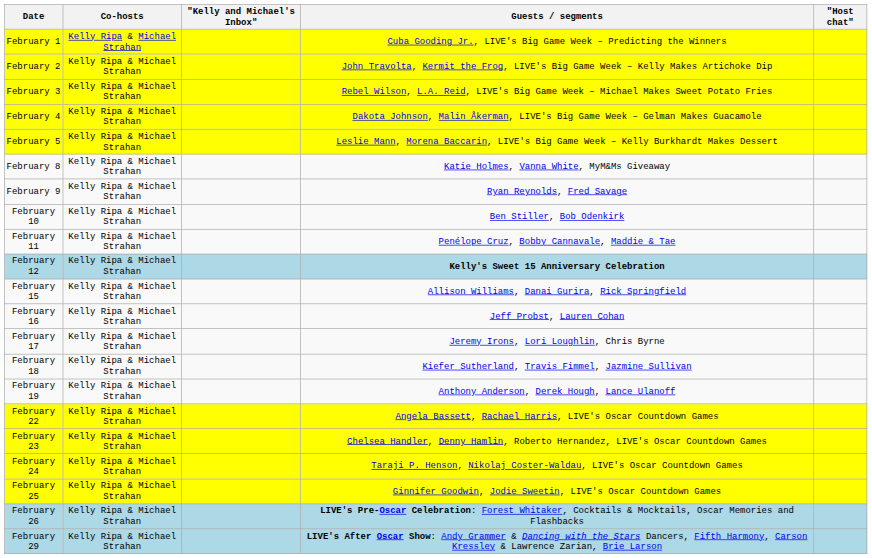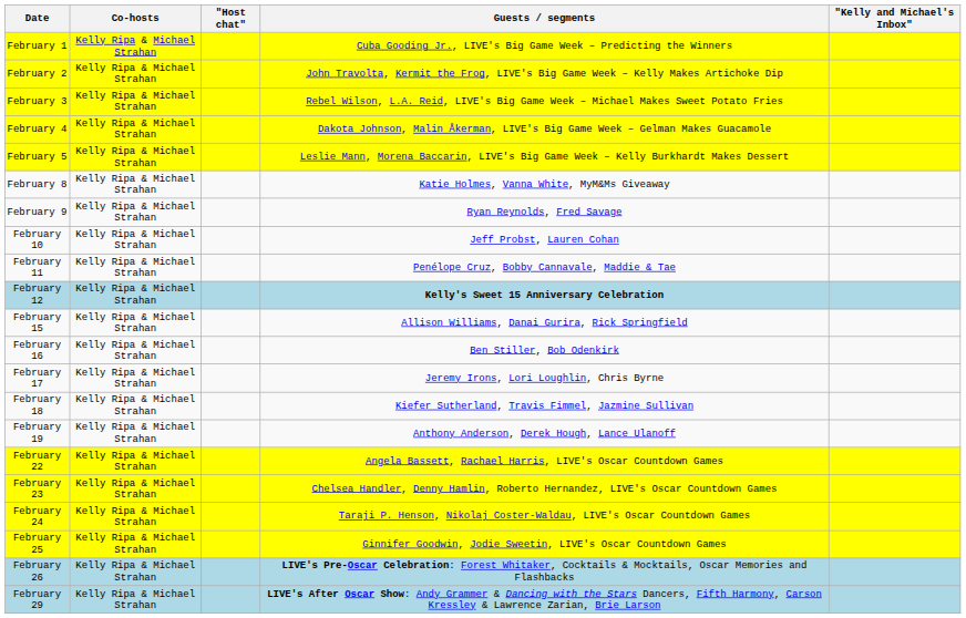 <table class="wikitable sortable" style="text-align:center;">
 <tr>
 <th>Date</th>
 <th>Co-hosts</th>
+<th>"Host chat"</th>
+<th>Guests / segments</th>
 <th>"Kelly and Michael's Inbox"</th>
-<th>Guests / segments</th>
-<th>"Host chat"</th>
 </tr>
 <tr style="background:yellow;">
 <td>February 1</td>
 <td><a href='#'>Kelly Ripa</a> & <a href='#'>Michael Strahan</a></td>
 <td></td>
 <td><a href='#'>Cuba Gooding Jr.</a>, LIVE's Big Game Week – Predicting the Winners</td>
 <td></td>
 </tr>
 <tr style="background:yellow;">
 <td>February 2</td>
 <td>Kelly Ripa & Michael Strahan</td>
 <td></td>
 <td><a href='#'>John Travolta</a>, <a href='#'>Kermit the Frog</a>, LIVE's Big Game Week – Kelly Makes Artichoke Dip</td>
 <td></td>
 </tr>
 <tr style="background:yellow;">
 <td>February 3</td>
 <td>Kelly Ripa & Michael Strahan</td>
 <td></td>
 <td><a href='#'>Rebel Wilson</a>, <a href='#'>L.A. Reid</a>, LIVE's Big Game Week – Michael Makes Sweet Potato Fries</td>
 <td></td>
 </tr>
 <tr style="background:yellow;">
 <td>February 4</td>
 <td>Kelly Ripa & Michael Strahan</td>
 <td></td>
 <td><a href='#'>Dakota Johnson</a>, <a href='#'>Malin Åkerman</a>, LIVE's Big Game Week – Gelman Makes Guacamole</td>
 <td></td>
 </tr>
 <tr style="background:yellow;">
 <td>February 5</td>
 <td>Kelly Ripa & Michael Strahan</td>
 <td></td>
 <td><a href='#'>Leslie Mann</a>, <a href='#'>Morena Baccarin</a>, LIVE's Big Game Week – Kelly Burkhardt Makes Dessert</td>
 <td></td>
 </tr>
 <tr>
 <td>February 8</td>
 <td>Kelly Ripa & Michael Strahan</td>
 <td></td>
 <td><a href='#'>Katie Holmes</a>, <a href='#'>Vanna White</a>, MyM&Ms Giveaway</td>
 <td></td>
 </tr>
 <tr>
 <td>February 9</td>
 <td>Kelly Ripa & Michael Strahan</td>
 <td></td>
 <td><a href='#'>Ryan Reynolds</a>, <a href='#'>Fred Savage</a></td>
 <td></td>
 </tr>
 <tr>
 <td>February 10</td>
 <td>Kelly Ripa & Michael Strahan</td>
 <td></td>
-<td><a href='#'>Ben Stiller</a>, <a href='#'>Bob Odenkirk</a></td>
+<td><a href='#'>Jeff Probst</a>, <a href='#'>Lauren Cohan</a></td>
 <td></td>
 </tr>
 <tr>
 <td>February 11</td>
 <td>Kelly Ripa & Michael Strahan</td>
 <td></td>
 <td><a href='#'>Penélope Cruz</a>, <a href='#'>Bobby Cannavale</a>, <a href='#'>Maddie & Tae</a></td>
 <td></td>
 </tr>
 <tr style="background:lightblue;">
 <td>February 12</td>
 <td>Kelly Ripa & Michael Strahan</td>
 <td></td>
 <td><strong>Kelly's Sweet 15 Anniversary Celebration</strong></td>
 <td></td>
 </tr>
 <tr>
 <td>February 15</td>
 <td>Kelly Ripa & Michael Strahan</td>
 <td></td>
 <td><a href='#'>Allison Williams</a>, <a href='#'>Danai Gurira</a>, <a href='#'>Rick Springfield</a></td>
 <td></td>
 </tr>
 <tr>
 <td>February 16</td>
 <td>Kelly Ripa & Michael Strahan</td>
 <td></td>
-<td><a href='#'>Jeff Probst</a>, <a href='#'>Lauren Cohan</a></td>
+<td><a href='#'>Ben Stiller</a>, <a href='#'>Bob Odenkirk</a></td>
 <td></td>
 </tr>
 <tr>
 <td>February 17</td>
 <td>Kelly Ripa & Michael Strahan</td>
 <td></td>
 <td><a href='#'>Jeremy Irons</a>, <a href='#'>Lori Loughlin</a>, Chris Byrne</td>
 <td></td>
 </tr>
 <tr>
 <td>February 18</td>
 <td>Kelly Ripa & Michael Strahan</td>
 <td></td>
 <td><a href='#'>Kiefer Sutherland</a>, <a href='#'>Travis Fimmel</a>, <a href='#'>Jazmine Sullivan</a></td>
 <td></td>
 </tr>
 <tr>
 <td>February 19</td>
 <td>Kelly Ripa & Michael Strahan</td>
 <td></td>
 <td><a href='#'>Anthony Anderson</a>, <a href='#'>Derek Hough</a>, <a href='#'>Lance Ulanoff</a></td>
 <td></td>
 </tr>
 <tr style="background:yellow;">
 <td>February 22</td>
 <td>Kelly Ripa & Michael Strahan</td>
 <td></td>
 <td><a href='#'>Angela Bassett</a>, <a href='#'>Rachael Harris</a>, LIVE's Oscar Countdown Games</td>
 <td></td>
 </tr>
 <tr style="background:yellow;">
 <td>February 23</td>
 <td>Kelly Ripa & Michael Strahan</td>
 <td></td>
 <td><a href='#'>Chelsea Handler</a>, <a href='#'>Denny Hamlin</a>, Roberto Hernandez, LIVE's Oscar Countdown Games</td>
 <td></td>
 </tr>
 <tr style="background:yellow;">
 <td>February 24</td>
 <td>Kelly Ripa & Michael Strahan</td>
 <td></td>
 <td><a href='#'>Taraji P. Henson</a>, <a href='#'>Nikolaj Coster-Waldau</a>, LIVE's Oscar Countdown Games</td>
 <td></td>
 </tr>
 <tr style="background:yellow;">
 <td>February 25</td>
 <td>Kelly Ripa & Michael Strahan</td>
 <td></td>
 <td><a href='#'>Ginnifer Goodwin</a>, <a href='#'>Jodie Sweetin</a>, LIVE's Oscar Countdown Games</td>
 <td></td>
 </tr>
 <tr style="background:lightblue;">
 <td>February 26</td>
 <td>Kelly Ripa & Michael Strahan</td>
 <td></td>
 <td><strong>LIVE's Pre-<a href='#'>Oscar</a> Celebration</strong>: <a href='#'>Forest Whitaker</a>, Cocktails & Mocktails, Oscar Memories and Flashbacks</td>
 <td></td>
 </tr>
 <tr style="background:lightblue;">
 <td>February 29</td>
 <td>Kelly Ripa & Michael Strahan</td>
 <td></td>
 <td><strong>LIVE's After <a href='#'>Oscar</a> Show</strong>: <a href='#'>Andy Grammer</a> & <em><a href='#'>Dancing with the Stars</a></em> Dancers, <a href='#'>Fifth Harmony</a>, <a href='#'>Carson Kressley</a> & Lawrence Zarian, <a href='#'>Brie Larson</a></td>
 <td></td>
 </tr>
 </table>
